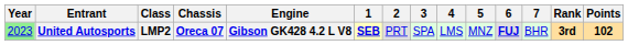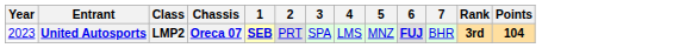 <table class="wikitable" style="text-align:center; font-size:85%">
 <tr>
 <th>Year</th>
 <th>Entrant</th>
 <th>Class</th>
 <th>Chassis</th>
-<th>Engine</th>
 <th>1</th>
 <th>2</th>
 <th>3</th>
 <th>4</th>
 <th>5</th>
 <th>6</th>
 <th>7</th>
 <th>Rank</th>
 <th>Points</th>
 </tr>
 <tr>
-<td style="background: lightgreen;"><a href='#'>2023</a></td>
+<td><a href='#'>2023</a></td>
 <th nowrap><a href='#'>United Autosports</a></th>
 <th>LMP2</th>
 <th nowrap><a href='#'>Oreca 07</a></th>
-<th nowrap><a href='#'>Gibson</a> GK428 4.2 L V8</th>
 <td style="background:#FFFFBF;"><strong><a href='#'>SEB</a><br></strong></td>
 <td style="background:#DFDFDF;"><a href='#'>PRT</a><br></td>
 <td style="background:#DFFFDF;"><a href='#'>SPA</a><br></td>
 <td style="background:#DFFFDF;"><a href='#'>LMS</a><br></td>
 <td style="background:#DFFFDF;"><a href='#'>MNZ</a><br></td>
 <td style="background:#DFDFDF;"><strong><a href='#'>FUJ</a></strong><br></td>
 <td style="background:#DFFFDF;"><a href='#'>BHR</a><br></td>
 <th style="background:#FFDF9F;">3rd</th>
-<th style="background:#FFDF9F;">102</th>
+<th style="background:#FFDF9F;">104</th>
 </tr>
 </table>
